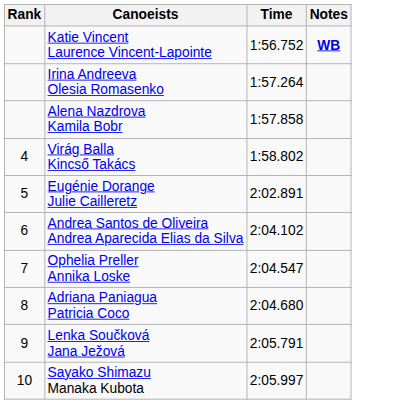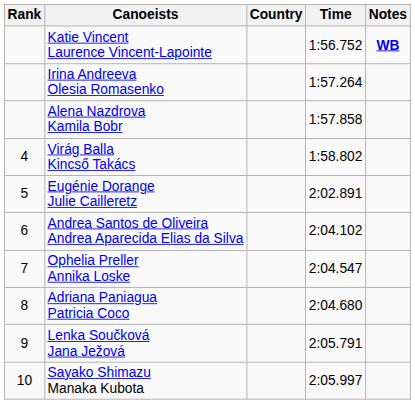 <table class="wikitable" style="text-align:center">
 <tr>
 <th>Rank</th>
 <th>Canoeists</th>
+<th>Country</th>
 <th>Time</th>
 <th>Notes</th>
 </tr>
 <tr>
 <td></td>
 <td align="left"><a href='#'>Katie Vincent</a><br><a href='#'>Laurence Vincent-Lapointe</a></td>
+<td align="left"></td>
 <td>1:56.752</td>
 <td><strong><a href='#'>WB</a></strong></td>
 </tr>
 <tr>
 <td></td>
 <td align="left"><a href='#'>Irina Andreeva</a><br><a href='#'>Olesia Romasenko</a></td>
+<td align="left"></td>
 <td>1:57.264</td>
 <td></td>
 </tr>
 <tr>
 <td></td>
 <td align="left"><a href='#'>Alena Nazdrova</a><br><a href='#'>Kamila Bobr</a></td>
+<td align="left"></td>
 <td>1:57.858</td>
 <td></td>
 </tr>
 <tr>
 <td>4</td>
 <td align="left"><a href='#'>Virág Balla</a><br><a href='#'>Kincső Takács</a></td>
+<td align="left"></td>
 <td>1:58.802</td>
 <td></td>
 </tr>
 <tr>
 <td>5</td>
 <td align="left"><a href='#'>Eugénie Dorange</a><br><a href='#'>Julie Cailleretz</a></td>
+<td align="left"></td>
 <td>2:02.891</td>
 <td></td>
 </tr>
 <tr>
 <td>6</td>
 <td align="left"><a href='#'>Andrea Santos de Oliveira</a><br><a href='#'>Andrea Aparecida Elias da Silva</a></td>
+<td align="left"></td>
 <td>2:04.102</td>
 <td></td>
 </tr>
 <tr>
 <td>7</td>
 <td align="left"><a href='#'>Ophelia Preller</a><br><a href='#'>Annika Loske</a></td>
+<td align="left"></td>
 <td>2:04.547</td>
 <td></td>
 </tr>
 <tr>
 <td>8</td>
 <td align="left"><a href='#'>Adriana Paniagua</a><br><a href='#'>Patricia Coco</a></td>
+<td align="left"></td>
 <td>2:04.680</td>
 <td></td>
 </tr>
 <tr>
 <td>9</td>
 <td align="left"><a href='#'>Lenka Součková</a><br><a href='#'>Jana Ježová</a></td>
+<td align="left"></td>
 <td>2:05.791</td>
 <td></td>
 </tr>
 <tr>
 <td>10</td>
 <td align="left"><a href='#'>Sayako Shimazu</a><br>Manaka Kubota</td>
+<td align="left"></td>
 <td>2:05.997</td>
 <td></td>
 </tr>
 </table>
